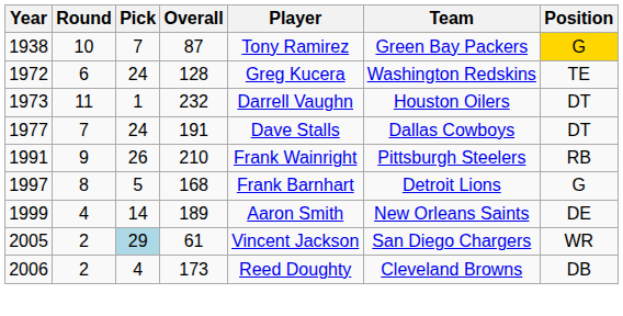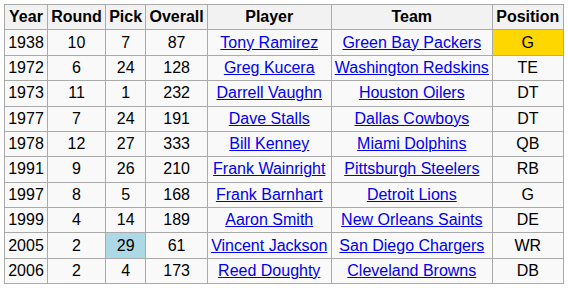 <table class="wikitable sortable" style="text-align: center;">
 <tr>
 <th>Year</th>
 <th>Round</th>
 <th>Pick</th>
 <th>Overall</th>
 <th>Player</th>
 <th>Team</th>
 <th>Position</th>
 </tr>
 <tr>
 <td>1938</td>
 <td>10</td>
 <td>7</td>
 <td>87</td>
 <td><a href='#'>Tony Ramirez</a></td>
 <td><a href='#'>Green Bay Packers</a></td>
 <td style="background: gold;">G</td>
 </tr>
 <tr>
 <td>1972</td>
 <td>6</td>
 <td>24</td>
 <td>128</td>
 <td><a href='#'>Greg Kucera</a></td>
 <td><a href='#'>Washington Redskins</a></td>
 <td>TE</td>
 </tr>
 <tr>
 <td>1973</td>
 <td>11</td>
 <td>1</td>
 <td>232</td>
 <td><a href='#'>Darrell Vaughn</a></td>
 <td><a href='#'>Houston Oilers</a></td>
 <td>DT</td>
 </tr>
 <tr>
 <td>1977</td>
 <td>7</td>
 <td>24</td>
 <td>191</td>
 <td><a href='#'>Dave Stalls</a></td>
 <td><a href='#'>Dallas Cowboys</a></td>
 <td>DT</td>
+</tr>
+<tr>
+<td>1978</td>
+<td>12</td>
+<td>27</td>
+<td>333</td>
+<td><a href='#'>Bill Kenney</a></td>
+<td><a href='#'>Miami Dolphins</a></td>
+<td>QB</td>
 </tr>
 <tr>
 <td>1991</td>
 <td>9</td>
 <td>26</td>
 <td>210</td>
 <td><a href='#'>Frank Wainright</a></td>
 <td><a href='#'>Pittsburgh Steelers</a></td>
 <td>RB</td>
 </tr>
 <tr>
 <td>1997</td>
 <td>8</td>
 <td>5</td>
 <td>168</td>
 <td><a href='#'>Frank Barnhart</a></td>
 <td><a href='#'>Detroit Lions</a></td>
 <td>G</td>
 </tr>
 <tr>
 <td>1999</td>
 <td>4</td>
 <td>14</td>
 <td>189</td>
 <td><a href='#'>Aaron Smith</a></td>
 <td><a href='#'>New Orleans Saints</a></td>
 <td>DE</td>
 </tr>
 <tr>
 <td>2005</td>
 <td>2</td>
 <td style="background: lightblue;">29</td>
 <td>61</td>
 <td><a href='#'>Vincent Jackson</a></td>
 <td><a href='#'>San Diego Chargers</a></td>
 <td>WR</td>
 </tr>
 <tr>
 <td>2006</td>
 <td>2</td>
 <td>4</td>
 <td>173</td>
 <td><a href='#'>Reed Doughty</a></td>
 <td><a href='#'>Cleveland Browns</a></td>
 <td>DB</td>
 </tr>
 <tr>
 </tr>
 </table>
